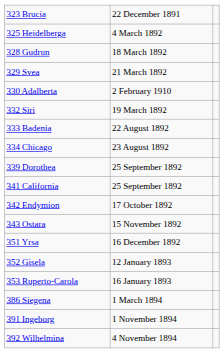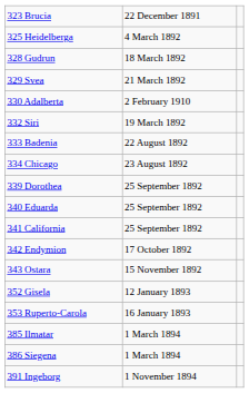 <table class="wikitable" style="font-size: 89%; float: left; width: 24em; margin-right: 1em; line-height: 1.65em !important; height: 540px;">
 <tr>
 <td><a href='#'>323 Brucia</a></td>
 <td>22 December 1891</td>
 <td><small></small></td>
 </tr>
 <tr>
 <td><a href='#'>325 Heidelberga</a></td>
 <td>4 March 1892</td>
 <td><small></small></td>
 </tr>
 <tr>
 <td><a href='#'>328 Gudrun</a></td>
 <td>18 March 1892</td>
 <td><small></small></td>
 </tr>
 <tr>
 <td><a href='#'>329 Svea</a></td>
 <td>21 March 1892</td>
 <td><small></small></td>
 </tr>
 <tr>
 <td><a href='#'>330 Adalberta</a></td>
 <td>2 February 1910</td>
 <td><small></small></td>
 </tr>
 <tr>
 <td><a href='#'>332 Siri</a></td>
 <td>19 March 1892</td>
 <td><small></small></td>
 </tr>
 <tr>
 <td><a href='#'>333 Badenia</a></td>
 <td>22 August 1892</td>
 <td><small></small></td>
 </tr>
 <tr>
 <td><a href='#'>334 Chicago</a></td>
 <td>23 August 1892</td>
 <td><small></small></td>
 </tr>
 <tr>
 <td><a href='#'>339 Dorothea</a></td>
 <td>25 September 1892</td>
 <td><small></small></td>
 </tr>
 <tr>
+<td><a href='#'>340 Eduarda</a></td>
+<td>25 September 1892</td>
+<td><small></small></td>
+</tr>
+<tr>
 <td><a href='#'>341 California</a></td>
 <td>25 September 1892</td>
 <td><small></small></td>
 </tr>
 <tr>
 <td><a href='#'>342 Endymion</a></td>
 <td>17 October 1892</td>
 <td><small></small></td>
 </tr>
 <tr>
 <td><a href='#'>343 Ostara</a></td>
 <td>15 November 1892</td>
 <td><small></small></td>
 </tr>
 <tr>
-<td><a href='#'>351 Yrsa</a></td>
-<td>16 December 1892</td>
-<td><small></small></td>
-</tr>
-<tr>
 <td><a href='#'>352 Gisela</a></td>
 <td>12 January 1893</td>
 <td><small></small></td>
 </tr>
 <tr>
 <td><a href='#'>353 Ruperto-Carola</a></td>
 <td>16 January 1893</td>
+<td><small></small></td>
+</tr>
+<tr>
+<td><a href='#'>385 Ilmatar</a></td>
+<td>1 March 1894</td>
 <td><small></small></td>
 </tr>
 <tr>
 <td><a href='#'>386 Siegena</a></td>
 <td>1 March 1894</td>
 <td><small></small></td>
 </tr>
 <tr>
 <td><a href='#'>391 Ingeborg</a></td>
 <td>1 November 1894</td>
 <td><small></small></td>
 </tr>
-<tr>
-<td><a href='#'>392 Wilhelmina</a></td>
-<td>4 November 1894</td>
-<td><small></small></td>
-</tr>
 </table>
